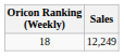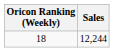 <table class="wikitable">
 <tr>
 <th>Oricon Ranking<br>(Weekly)</th>
 <th>Sales</th>
 </tr>
 <tr>
 <td align="center">18</td>
-<td>12,249</td>
+<td>12,244</td>
 </tr>
 </table>
